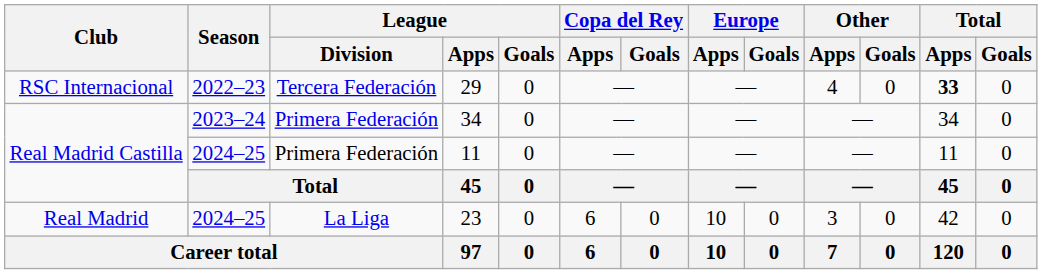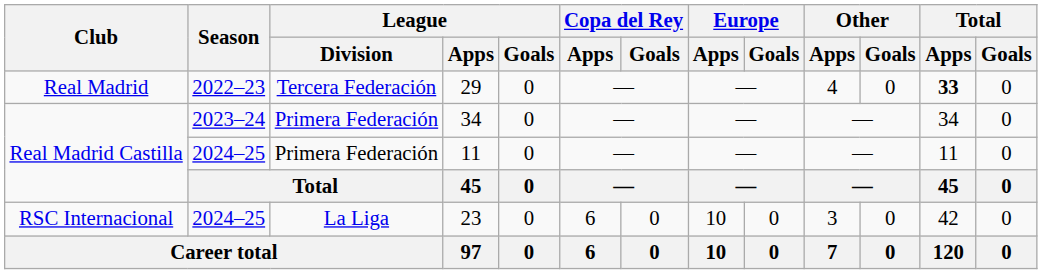 <table class="wikitable" style="text-align:center">
 <tr>
 <th rowspan="2">Club</th>
 <th rowspan="2">Season</th>
 <th colspan="3">League</th>
 <th colspan="2"><a href='#'>Copa del Rey</a></th>
 <th colspan="2"><a href='#'>Europe</a></th>
 <th colspan="2">Other</th>
 <th colspan="2">Total</th>
 </tr>
 <tr>
 <th>Division</th>
 <th>Apps</th>
 <th>Goals</th>
 <th>Apps</th>
 <th>Goals</th>
 <th>Apps</th>
 <th>Goals</th>
 <th>Apps</th>
 <th>Goals</th>
 <th>Apps</th>
 <th>Goals</th>
 </tr>
 <tr>
-<td><a href='#'>RSC Internacional</a></td>
+<td><a href='#'>Real Madrid</a></td>
 <td><a href='#'>2022–23</a></td>
 <td><a href='#'>Tercera Federación</a></td>
 <td>29</td>
 <td>0</td>
 <td colspan="2">—</td>
 <td colspan="2">—</td>
 <td>4</td>
 <td>0</td>
 <td><strong>33</strong></td>
 <td>0</td>
 </tr>
 <tr>
 <td rowspan="3"><a href='#'>Real Madrid Castilla</a></td>
 <td><a href='#'>2023–24</a></td>
 <td><a href='#'>Primera Federación</a></td>
 <td>34</td>
 <td>0</td>
 <td colspan="2">—</td>
 <td colspan="2">—</td>
 <td colspan="2">—</td>
 <td>34</td>
 <td>0</td>
 </tr>
 <tr>
 <td><a href='#'>2024–25</a></td>
 <td>Primera Federación</td>
 <td>11</td>
 <td>0</td>
 <td colspan="2">—</td>
 <td colspan="2">—</td>
 <td colspan="2">—</td>
 <td>11</td>
 <td>0</td>
 </tr>
 <tr>
 <th colspan="2">Total</th>
 <th>45</th>
 <th>0</th>
 <th colspan="2">—</th>
 <th colspan="2">—</th>
 <th colspan="2">—</th>
 <th>45</th>
 <th>0</th>
 </tr>
 <tr>
-<td><a href='#'>Real Madrid</a></td>
+<td><a href='#'>RSC Internacional</a></td>
 <td><a href='#'>2024–25</a></td>
 <td><a href='#'>La Liga</a></td>
 <td>23</td>
 <td>0</td>
 <td>6</td>
 <td>0</td>
 <td>10</td>
 <td>0</td>
 <td>3</td>
 <td>0</td>
 <td>42</td>
 <td>0</td>
 </tr>
 <tr>
 <th colspan="3">Career total</th>
 <th>97</th>
 <th>0</th>
 <th>6</th>
 <th>0</th>
 <th>10</th>
 <th>0</th>
 <th>7</th>
 <th>0</th>
 <th>120</th>
 <th>0</th>
 </tr>
 </table>
